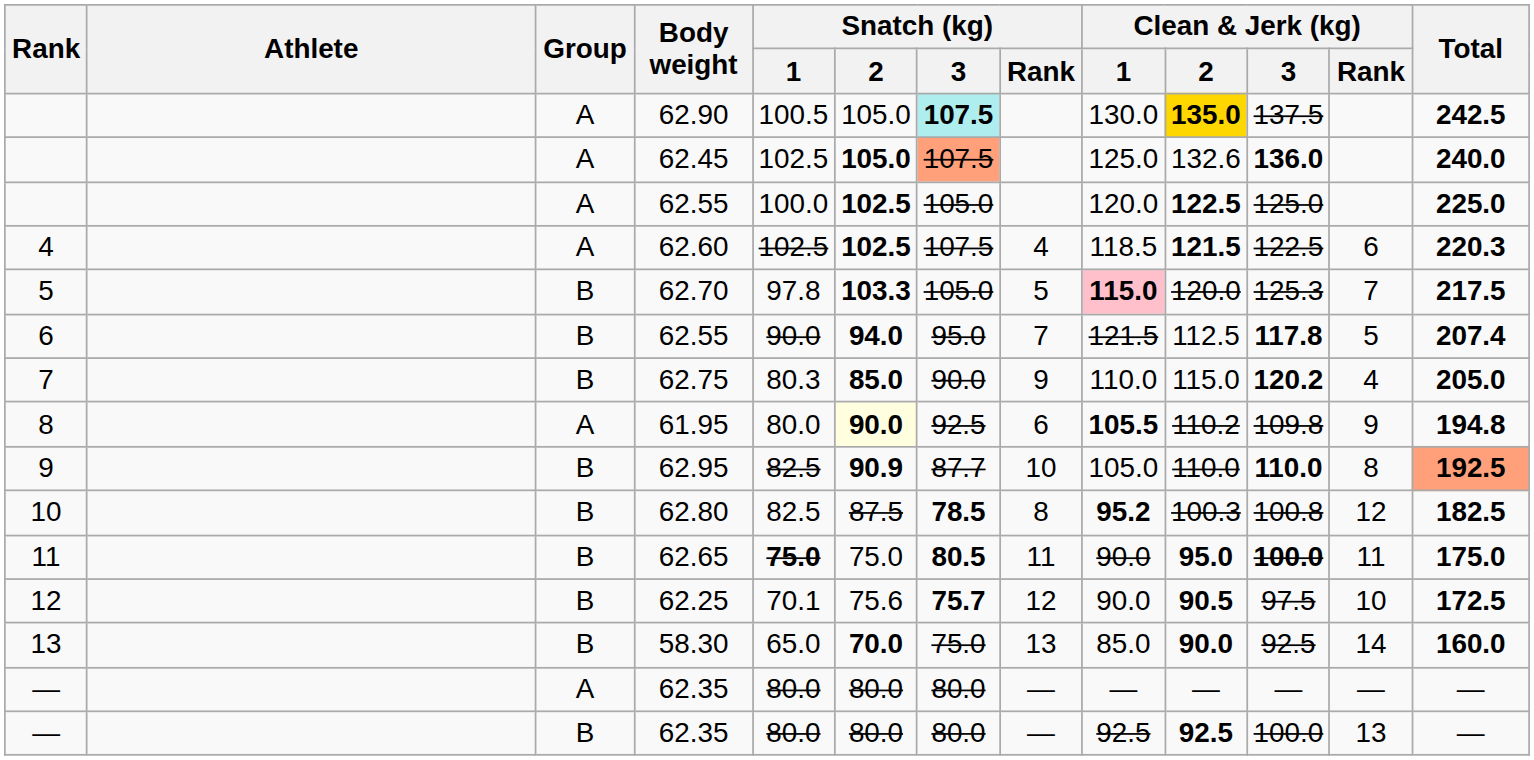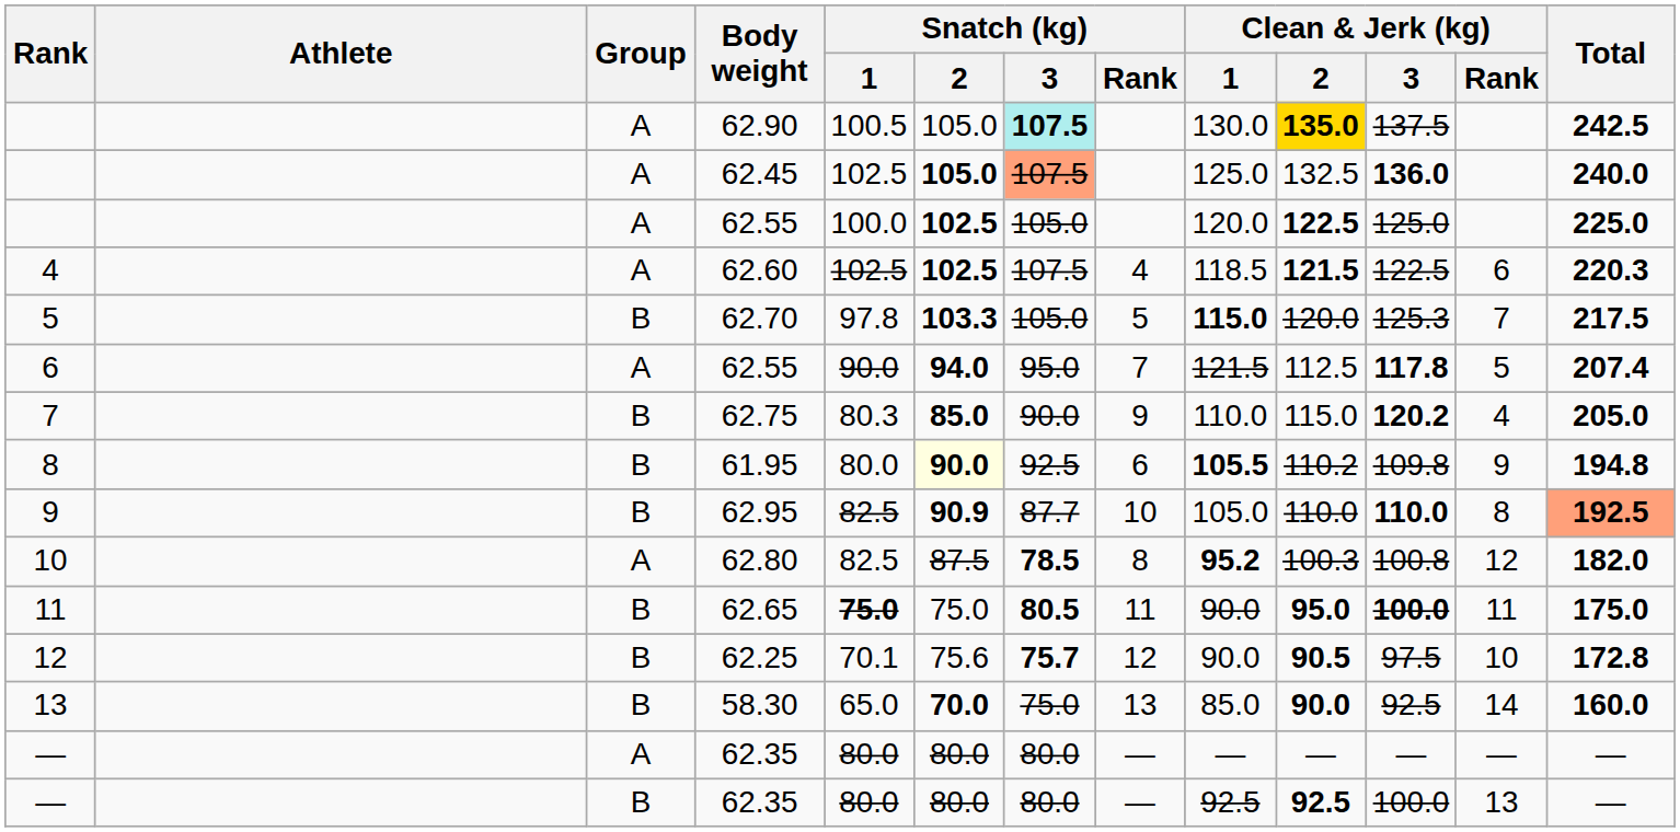 <table class = "wikitable" style="text-align:center;">
 <tr>
 <th rowspan=2 width=40>Rank</th>
 <th rowspan=2 width=250>Athlete</th>
 <th rowspan=2 width=50>Group</th>
 <th rowspan=2 width=60>Body weight</th>
 <th colspan=4>Snatch (kg)</th>
 <th colspan=4>Clean & Jerk (kg)</th>
 <th rowspan=2 width=60>Total</th>
 </tr>
 <tr>
 <th width=40>1</th>
 <th width=40>2</th>
 <th width=40>3</th>
 <th width=40>Rank</th>
 <th width=40>1</th>
 <th width=40>2</th>
 <th width=40>3</th>
 <th width=40>Rank</th>
 </tr>
 <tr>
 <td></td>
 <td align=left></td>
 <td>A</td>
 <td>62.90</td>
 <td>100.5</td>
 <td>105.0</td>
 <td style="background: paleturquoise;"><strong>107.5</strong></td>
 <td></td>
 <td>130.0</td>
 <td style="background: gold;"><strong>135.0</strong></td>
 <td><s>137.5 </s></td>
 <td></td>
 <td><strong>242.5</strong></td>
 </tr>
 <tr>
 <td></td>
 <td align=left></td>
 <td>A</td>
 <td>62.45</td>
 <td>102.5</td>
 <td><strong>105.0</strong></td>
 <td style="background: lightsalmon;"><s>107.5 </s></td>
 <td></td>
 <td>125.0</td>
-<td>132.6</td>
+<td>132.5</td>
 <td><strong>136.0</strong></td>
 <td></td>
 <td><strong>240.0</strong></td>
 </tr>
 <tr>
 <td></td>
 <td align=left></td>
 <td>A</td>
 <td>62.55</td>
 <td>100.0</td>
 <td><strong>102.5</strong></td>
 <td><s>105.0 </s></td>
 <td></td>
 <td>120.0</td>
 <td><strong>122.5</strong></td>
 <td><s>125.0 </s></td>
 <td></td>
 <td><strong>225.0</strong></td>
 </tr>
 <tr>
 <td>4</td>
 <td align=left></td>
 <td>A</td>
 <td>62.60</td>
 <td><s>102.5 </s></td>
 <td><strong>102.5</strong></td>
 <td><s>107.5 </s></td>
 <td>4</td>
 <td>118.5</td>
 <td><strong>121.5</strong></td>
 <td><s>122.5 </s></td>
 <td>6</td>
 <td><strong>220.3</strong></td>
 </tr>
 <tr>
 <td>5</td>
 <td align=left></td>
 <td>B</td>
 <td>62.70</td>
 <td>97.8</td>
 <td><strong>103.3</strong></td>
 <td><s>105.0 </s></td>
 <td>5</td>
-<td style="background: pink;"><strong>115.0</strong></td>
+<td><strong>115.0</strong></td>
 <td><s>120.0 </s></td>
 <td><s>125.3 </s></td>
 <td>7</td>
 <td><strong>217.5</strong></td>
 </tr>
 <tr>
 <td>6</td>
 <td align=left></td>
-<td>B</td>
+<td>A</td>
 <td>62.55</td>
 <td><s>90.0 </s></td>
 <td><strong>94.0</strong></td>
 <td><s>95.0 </s></td>
 <td>7</td>
 <td><s>121.5 </s></td>
 <td>112.5</td>
 <td><strong>117.8</strong></td>
 <td>5</td>
 <td><strong>207.4</strong></td>
 </tr>
 <tr>
 <td>7</td>
 <td align=left></td>
 <td>B</td>
 <td>62.75</td>
 <td>80.3</td>
 <td><strong>85.0</strong></td>
 <td><s>90.0 </s></td>
 <td>9</td>
 <td>110.0</td>
 <td>115.0</td>
 <td><strong>120.2</strong></td>
 <td>4</td>
 <td><strong>205.0</strong></td>
 </tr>
 <tr>
 <td>8</td>
 <td align=left></td>
-<td>A</td>
+<td>B</td>
 <td>61.95</td>
 <td>80.0</td>
 <td style="background: lightyellow;"><strong>90.0</strong></td>
 <td><s>92.5 </s></td>
 <td>6</td>
 <td><strong>105.5</strong></td>
 <td><s>110.2 </s></td>
 <td><s>109.8 </s></td>
 <td>9</td>
 <td><strong>194.8</strong></td>
 </tr>
 <tr>
 <td>9</td>
 <td align=left></td>
 <td>B</td>
 <td>62.95</td>
 <td><s>82.5 </s></td>
 <td><strong>90.9</strong></td>
 <td><s>87.7 </s></td>
 <td>10</td>
 <td>105.0</td>
 <td><s>110.0 </s></td>
 <td><strong>110.0</strong></td>
 <td>8</td>
 <td style="background: lightsalmon;"><strong>192.5</strong></td>
 </tr>
 <tr>
 <td>10</td>
 <td align=left></td>
-<td>B</td>
+<td>A</td>
 <td>62.80</td>
 <td>82.5</td>
 <td><s>87.5 </s></td>
 <td><strong>78.5</strong></td>
 <td>8</td>
 <td><strong>95.2</strong></td>
 <td><s>100.3 </s></td>
 <td><s>100.8 </s></td>
 <td>12</td>
-<td><strong>182.5</strong></td>
+<td><strong>182.0</strong></td>
 </tr>
 <tr>
 <td>11</td>
 <td align=left></td>
 <td>B</td>
 <td>62.65</td>
 <td><strong><s>75.0 </s></strong></td>
 <td>75.0</td>
 <td><strong>80.5</strong></td>
 <td>11</td>
 <td><s>90.0 </s></td>
 <td><strong>95.0</strong></td>
 <td><strong><s>100.0 </s></strong></td>
 <td>11</td>
 <td><strong>175.0</strong></td>
 </tr>
 <tr>
 <td>12</td>
 <td align=left></td>
 <td>B</td>
 <td>62.25</td>
 <td>70.1</td>
 <td>75.6</td>
 <td><strong>75.7</strong></td>
 <td>12</td>
 <td>90.0</td>
 <td><strong>90.5</strong></td>
 <td><s>97.5 </s></td>
 <td>10</td>
-<td><strong>172.5</strong></td>
+<td><strong>172.8</strong></td>
 </tr>
 <tr>
 <td>13</td>
 <td align=left></td>
 <td>B</td>
 <td>58.30</td>
 <td>65.0</td>
 <td><strong>70.0</strong></td>
 <td><s>75.0 </s></td>
 <td>13</td>
 <td>85.0</td>
 <td><strong>90.0</strong></td>
 <td><s>92.5 </s></td>
 <td>14</td>
 <td><strong>160.0</strong></td>
 </tr>
 <tr>
 <td>—</td>
 <td align=left></td>
 <td>A</td>
 <td>62.35</td>
 <td><s>80.0 </s></td>
 <td><s>80.0 </s></td>
 <td><s>80.0 </s></td>
 <td>—</td>
 <td>—</td>
 <td>—</td>
 <td>—</td>
 <td>—</td>
 <td>—</td>
 </tr>
 <tr>
 <td>—</td>
 <td align=left></td>
 <td>B</td>
 <td>62.35</td>
 <td><s>80.0 </s></td>
 <td><s>80.0 </s></td>
 <td><s>80.0 </s></td>
 <td>—</td>
 <td><s>92.5 </s></td>
 <td><strong>92.5</strong></td>
 <td><s>100.0 </s></td>
 <td>13</td>
 <td>—</td>
 </tr>
 </table>
